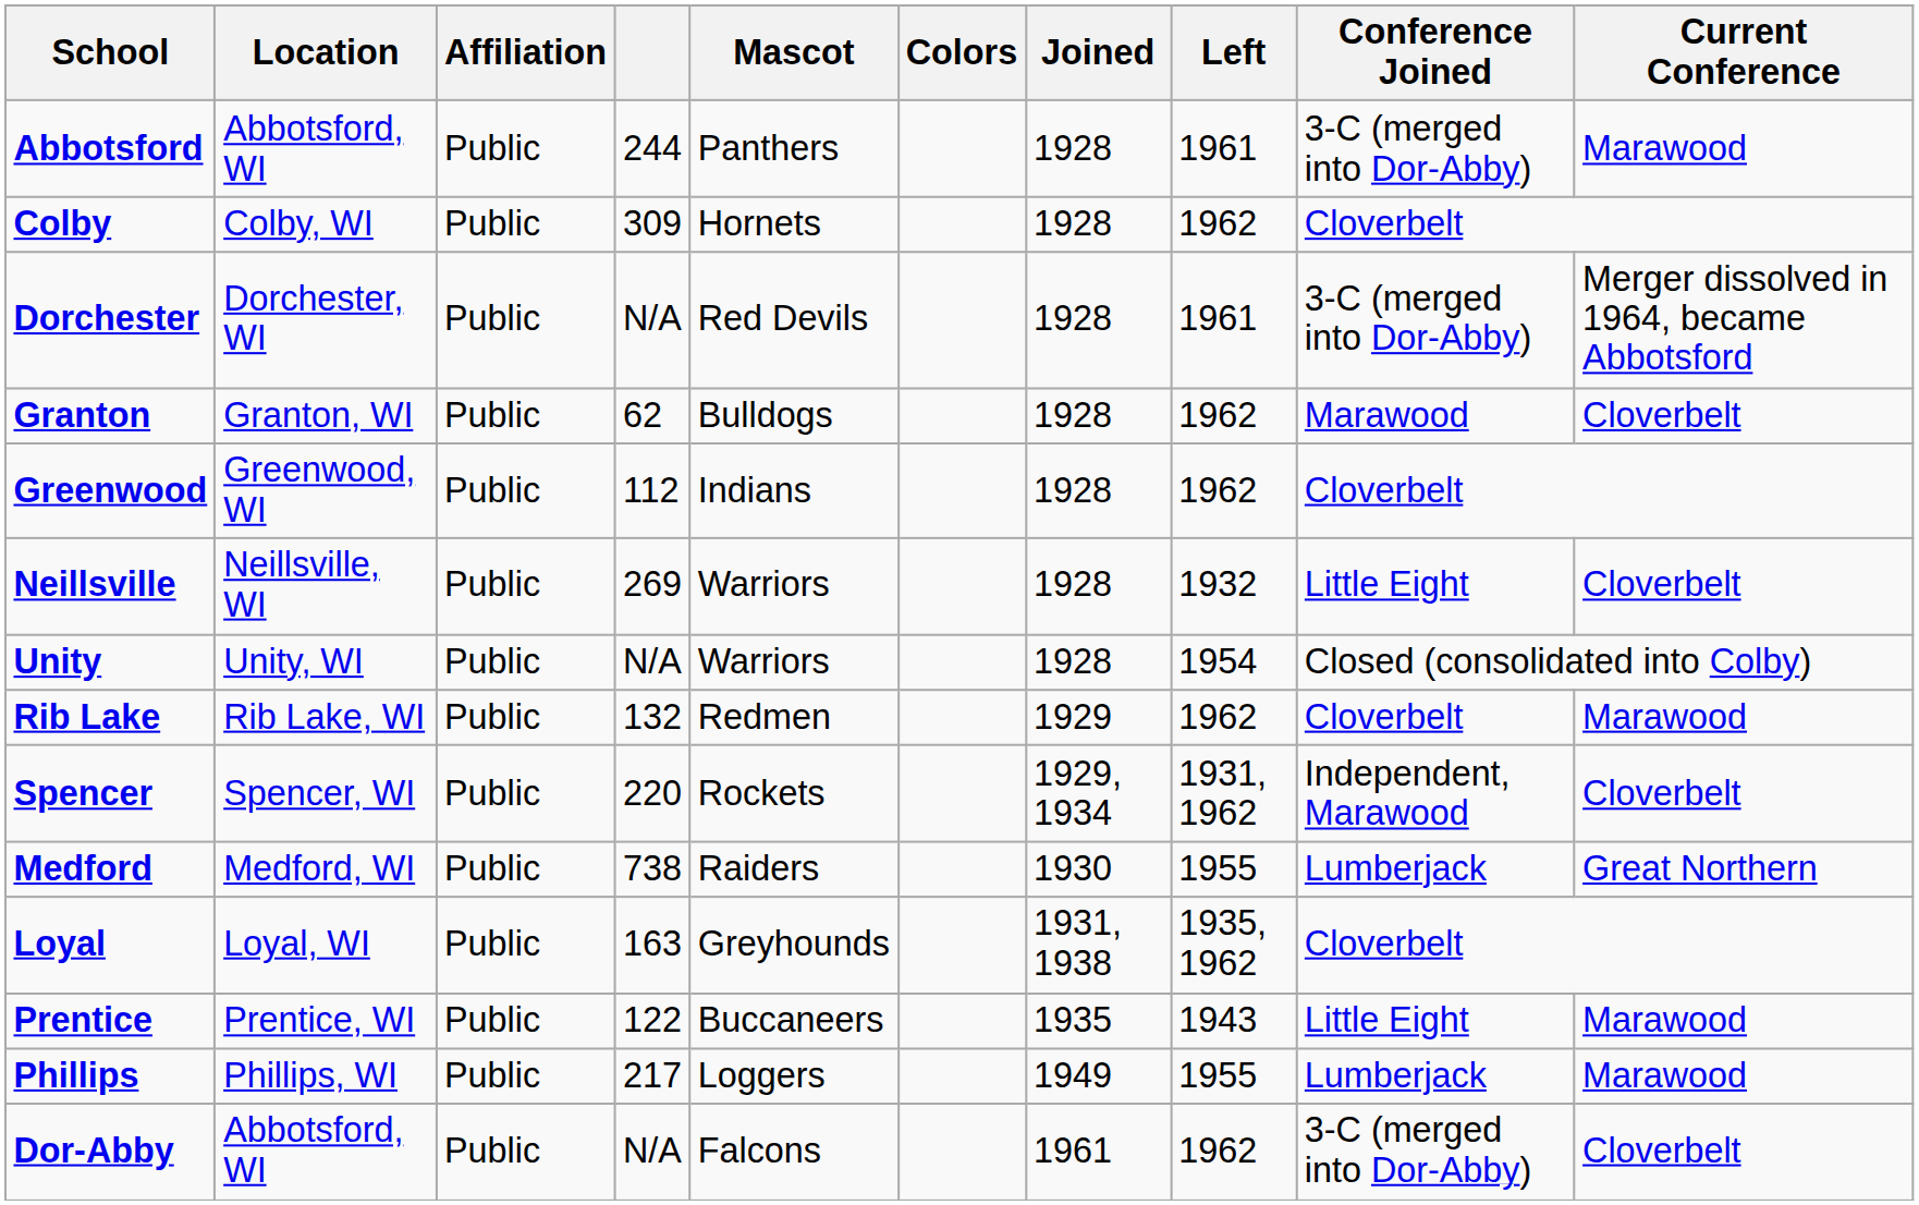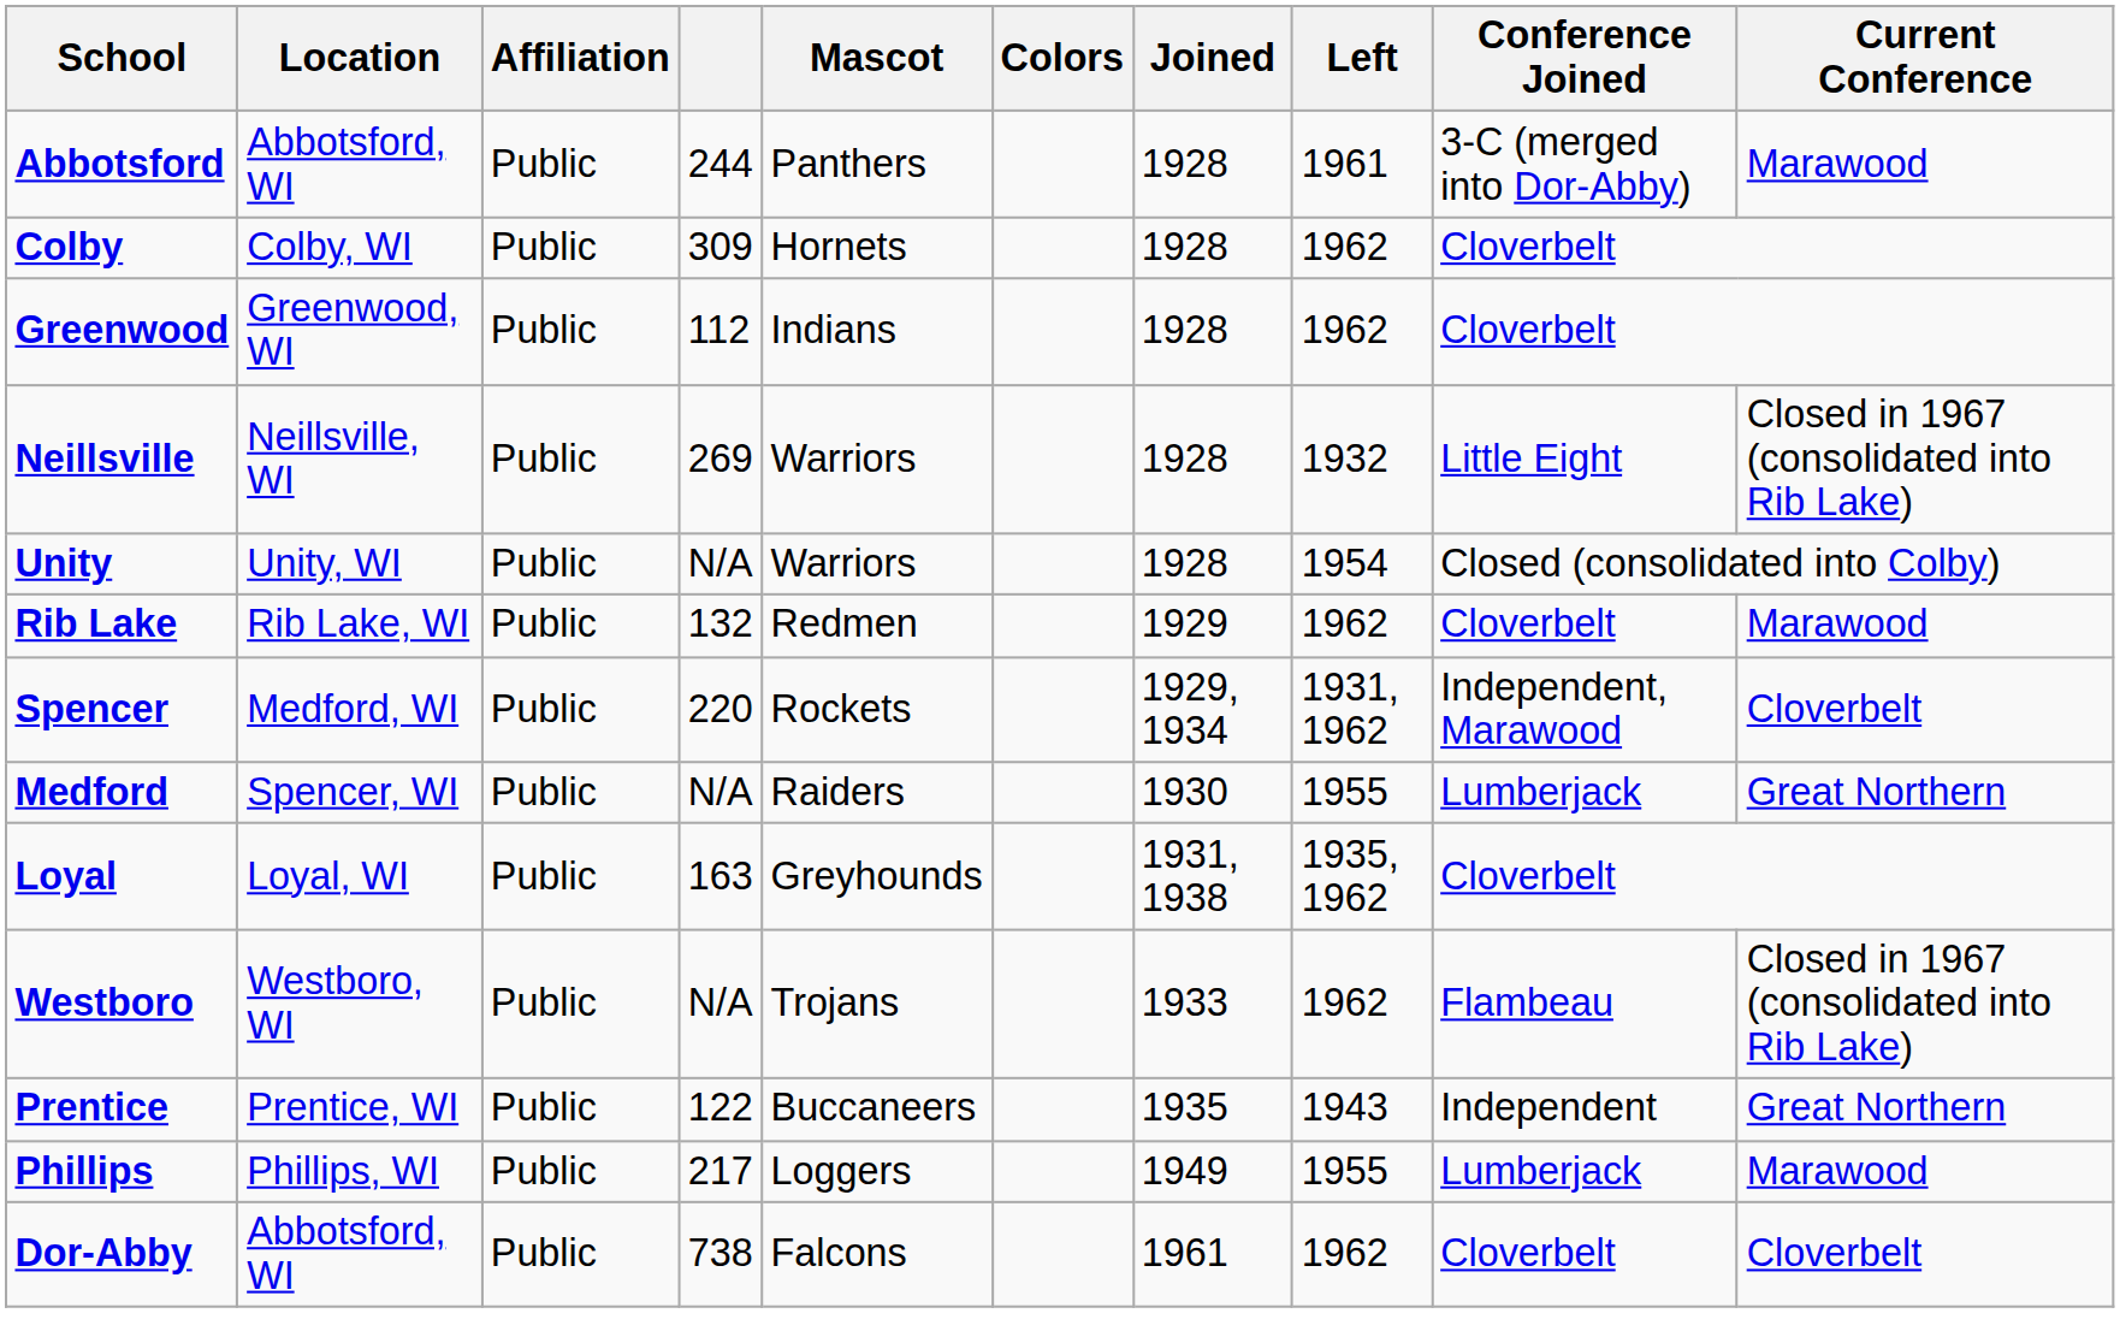 <table class="wikitable sortable">
 <tr>
 <th>School</th>
 <th>Location</th>
 <th>Affiliation</th>
 <th></th>
 <th>Mascot</th>
 <th>Colors</th>
 <th>Joined</th>
 <th>Left</th>
 <th>Conference Joined</th>
 <th>Current Conference</th>
 </tr>
 <tr>
 <td><a href='#'><strong>Abbotsford</strong></a></td>
 <td><a href='#'>Abbotsford, WI</a></td>
 <td>Public</td>
 <td>244</td>
 <td>Panthers</td>
 <td> </td>
 <td>1928</td>
 <td>1961</td>
 <td>3-C (merged into <a href='#'>Dor-Abby</a>)</td>
 <td><a href='#'>Marawood</a></td>
 </tr>
 <tr>
 <td><a href='#'><strong>Colby</strong></a></td>
 <td><a href='#'>Colby, WI</a></td>
 <td>Public</td>
 <td>309</td>
 <td>Hornets</td>
 <td> </td>
 <td>1928</td>
 <td>1962</td>
 <td colspan="2"><a href='#'>Cloverbelt</a></td>
 </tr>
 <tr>
-<td><a href='#'><strong>Dorchester</strong></a></td>
-<td><a href='#'>Dorchester, WI</a></td>
-<td>Public</td>
-<td>N/A</td>
-<td>Red Devils</td>
-<td> </td>
-<td>1928</td>
-<td>1961</td>
-<td>3-C (merged into <a href='#'>Dor-Abby</a>)</td>
-<td>Merger dissolved in 1964, became <a href='#'>Abbotsford</a></td>
-</tr>
-<tr>
-<td><a href='#'><strong>Granton</strong></a></td>
-<td><a href='#'>Granton, WI</a></td>
-<td>Public</td>
-<td>62</td>
-<td>Bulldogs</td>
-<td> </td>
-<td>1928</td>
-<td>1962</td>
-<td><a href='#'>Marawood</a></td>
-<td><a href='#'>Cloverbelt</a></td>
-</tr>
-<tr>
 <td><a href='#'><strong>Greenwood</strong></a></td>
 <td><a href='#'>Greenwood, WI</a></td>
 <td>Public</td>
 <td>112</td>
 <td>Indians</td>
 <td> </td>
 <td>1928</td>
 <td>1962</td>
 <td colspan="2"><a href='#'>Cloverbelt</a></td>
 </tr>
 <tr>
 <td><a href='#'><strong>Neillsville</strong></a></td>
 <td><a href='#'>Neillsville, WI</a></td>
 <td>Public</td>
 <td>269</td>
 <td>Warriors</td>
 <td> </td>
 <td>1928</td>
 <td>1932</td>
 <td><a href='#'>Little Eight</a></td>
-<td><a href='#'>Cloverbelt</a></td>
+<td>Closed in 1967 (consolidated into <a href='#'>Rib Lake</a>)</td>
 </tr>
 <tr>
 <td><a href='#'><strong>Unity</strong></a></td>
 <td><a href='#'>Unity, WI</a></td>
 <td>Public</td>
 <td>N/A</td>
 <td>Warriors</td>
 <td> </td>
 <td>1928</td>
 <td>1954</td>
 <td colspan="2">Closed (consolidated into <a href='#'>Colby</a>)</td>
 </tr>
 <tr>
 <td><a href='#'><strong>Rib Lake</strong></a></td>
 <td><a href='#'>Rib Lake, WI</a></td>
 <td>Public</td>
 <td>132</td>
 <td>Redmen</td>
 <td> </td>
 <td>1929</td>
 <td>1962</td>
 <td><a href='#'>Cloverbelt</a></td>
 <td><a href='#'>Marawood</a></td>
 </tr>
 <tr>
 <td><a href='#'><strong>Spencer</strong></a></td>
-<td><a href='#'>Spencer, WI</a></td>
+<td><a href='#'>Medford, WI</a></td>
 <td>Public</td>
 <td>220</td>
 <td>Rockets</td>
 <td> </td>
 <td>1929, 1934</td>
 <td>1931, 1962</td>
 <td>Independent, <a href='#'>Marawood</a></td>
 <td><a href='#'>Cloverbelt</a></td>
 </tr>
 <tr>
 <td><a href='#'><strong>Medford</strong></a></td>
-<td><a href='#'>Medford, WI</a></td>
+<td><a href='#'>Spencer, WI</a></td>
 <td>Public</td>
-<td>738</td>
+<td>N/A</td>
 <td>Raiders</td>
 <td> </td>
 <td>1930</td>
 <td>1955</td>
 <td><a href='#'>Lumberjack</a></td>
 <td><a href='#'>Great Northern</a></td>
 </tr>
 <tr>
 <td><a href='#'><strong>Loyal</strong></a></td>
 <td><a href='#'>Loyal, WI</a></td>
 <td>Public</td>
 <td>163</td>
 <td>Greyhounds</td>
 <td> </td>
 <td>1931, 1938</td>
 <td>1935, 1962</td>
 <td colspan="2"><a href='#'>Cloverbelt</a></td>
 </tr>
 <tr>
+<td><a href='#'><strong>Westboro</strong></a></td>
+<td><a href='#'>Westboro, WI</a></td>
+<td>Public</td>
+<td>N/A</td>
+<td>Trojans</td>
+<td> </td>
+<td>1933</td>
+<td>1962</td>
+<td><a href='#'>Flambeau</a></td>
+<td>Closed in 1967 (consolidated into <a href='#'>Rib Lake</a>)</td>
+</tr>
+<tr>
 <td><a href='#'><strong>Prentice</strong></a></td>
 <td><a href='#'>Prentice, WI</a></td>
 <td>Public</td>
 <td>122</td>
 <td>Buccaneers</td>
 <td> </td>
 <td>1935</td>
 <td>1943</td>
-<td><a href='#'>Little Eight</a></td>
-<td><a href='#'>Marawood</a></td>
+<td>Independent</td>
+<td><a href='#'>Great Northern</a></td>
 </tr>
 <tr>
 <td><a href='#'><strong>Phillips</strong></a></td>
 <td><a href='#'>Phillips, WI</a></td>
 <td>Public</td>
 <td>217</td>
 <td>Loggers</td>
 <td> </td>
 <td>1949</td>
 <td>1955</td>
 <td><a href='#'>Lumberjack</a></td>
 <td><a href='#'>Marawood</a></td>
 </tr>
 <tr>
 <td><a href='#'><strong>Dor-Abby</strong></a></td>
 <td><a href='#'>Abbotsford, WI</a></td>
 <td>Public</td>
-<td>N/A</td>
+<td>738</td>
 <td>Falcons</td>
 <td> </td>
 <td>1961</td>
 <td>1962</td>
-<td>3-C (merged into <a href='#'>Dor-Abby</a>)</td>
+<td><a href='#'>Cloverbelt</a></td>
 <td><a href='#'>Cloverbelt</a></td>
 </tr>
 </table>
